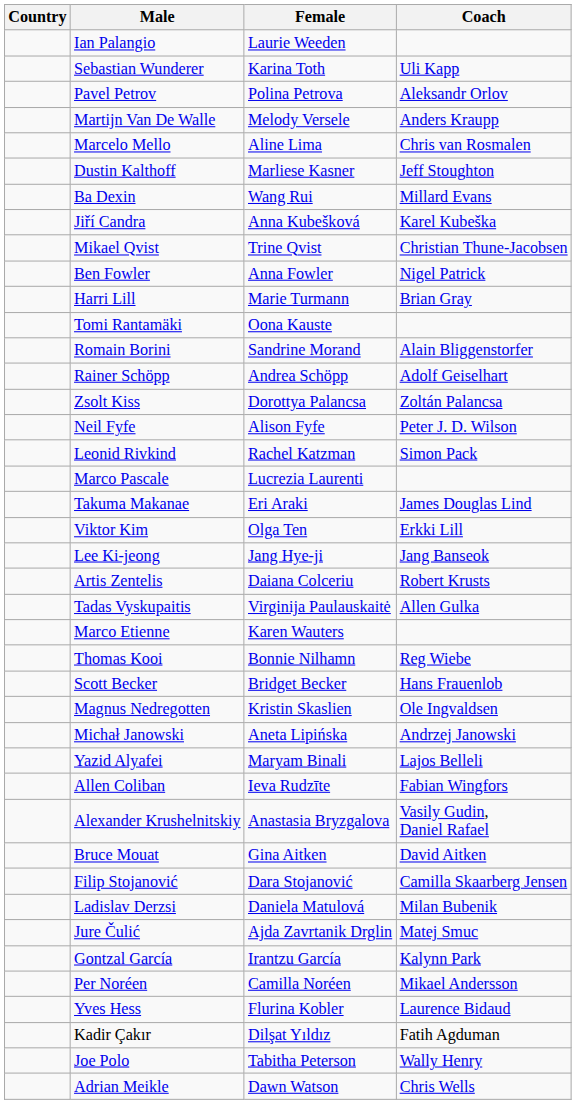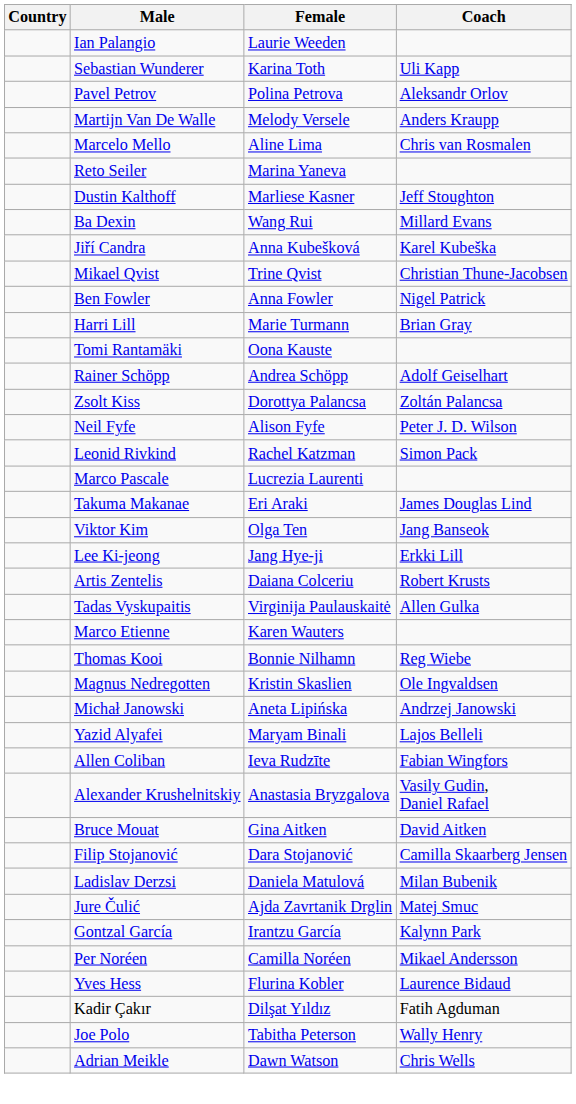 <table class=wikitable>
 <tr>
 <th>Country</th>
 <th>Male</th>
 <th>Female</th>
 <th>Coach</th>
 </tr>
 <tr>
 <td></td>
 <td><a href='#'>Ian Palangio</a></td>
 <td><a href='#'>Laurie Weeden</a></td>
 <td></td>
 </tr>
 <tr>
 <td></td>
 <td><a href='#'>Sebastian Wunderer</a></td>
 <td><a href='#'>Karina Toth</a></td>
 <td><a href='#'>Uli Kapp</a></td>
 </tr>
 <tr>
 <td></td>
 <td><a href='#'>Pavel Petrov</a></td>
 <td><a href='#'>Polina Petrova</a></td>
 <td><a href='#'>Aleksandr Orlov</a></td>
 </tr>
 <tr>
 <td></td>
 <td><a href='#'>Martijn Van De Walle</a></td>
 <td><a href='#'>Melody Versele</a></td>
 <td><a href='#'>Anders Kraupp</a></td>
 </tr>
 <tr>
 <td></td>
 <td><a href='#'>Marcelo Mello</a></td>
 <td><a href='#'>Aline Lima</a></td>
 <td><a href='#'>Chris van Rosmalen</a></td>
+</tr>
+<tr>
+<td></td>
+<td><a href='#'>Reto Seiler</a></td>
+<td><a href='#'>Marina Yaneva</a></td>
+<td></td>
 </tr>
 <tr>
 <td></td>
 <td><a href='#'>Dustin Kalthoff</a></td>
 <td><a href='#'>Marliese Kasner</a></td>
 <td><a href='#'>Jeff Stoughton</a></td>
 </tr>
 <tr>
 <td></td>
 <td><a href='#'>Ba Dexin</a></td>
 <td><a href='#'>Wang Rui</a></td>
 <td><a href='#'>Millard Evans</a></td>
 </tr>
 <tr>
 <td></td>
 <td><a href='#'>Jiří Candra</a></td>
 <td><a href='#'>Anna Kubešková</a></td>
 <td><a href='#'>Karel Kubeška</a></td>
 </tr>
 <tr>
 <td></td>
 <td><a href='#'>Mikael Qvist</a></td>
 <td><a href='#'>Trine Qvist</a></td>
 <td><a href='#'>Christian Thune-Jacobsen</a></td>
 </tr>
 <tr>
 <td></td>
 <td><a href='#'>Ben Fowler</a></td>
 <td><a href='#'>Anna Fowler</a></td>
 <td><a href='#'>Nigel Patrick</a></td>
 </tr>
 <tr>
 <td></td>
 <td><a href='#'>Harri Lill</a></td>
 <td><a href='#'>Marie Turmann</a></td>
 <td><a href='#'>Brian Gray</a></td>
 </tr>
 <tr>
 <td></td>
 <td><a href='#'>Tomi Rantamäki</a></td>
 <td><a href='#'>Oona Kauste</a></td>
 <td></td>
 </tr>
 <tr>
 <td></td>
-<td><a href='#'>Romain Borini</a></td>
-<td><a href='#'>Sandrine Morand</a></td>
-<td><a href='#'>Alain Bliggenstorfer</a></td>
-</tr>
-<tr>
-<td></td>
 <td><a href='#'>Rainer Schöpp</a></td>
 <td><a href='#'>Andrea Schöpp</a></td>
 <td><a href='#'>Adolf Geiselhart</a></td>
 </tr>
 <tr>
 <td></td>
 <td><a href='#'>Zsolt Kiss</a></td>
 <td><a href='#'>Dorottya Palancsa</a></td>
 <td><a href='#'>Zoltán Palancsa</a></td>
 </tr>
 <tr>
 <td></td>
 <td><a href='#'>Neil Fyfe</a></td>
 <td><a href='#'>Alison Fyfe</a></td>
 <td><a href='#'>Peter J. D. Wilson</a></td>
 </tr>
 <tr>
 <td></td>
 <td><a href='#'>Leonid Rivkind</a></td>
 <td><a href='#'>Rachel Katzman</a></td>
 <td><a href='#'>Simon Pack</a></td>
 </tr>
 <tr>
 <td></td>
 <td><a href='#'>Marco Pascale</a></td>
 <td><a href='#'>Lucrezia Laurenti</a></td>
 <td></td>
 </tr>
 <tr>
 <td></td>
 <td><a href='#'>Takuma Makanae</a></td>
 <td><a href='#'>Eri Araki</a></td>
 <td><a href='#'>James Douglas Lind</a></td>
 </tr>
 <tr>
 <td></td>
 <td><a href='#'>Viktor Kim</a></td>
 <td><a href='#'>Olga Ten</a></td>
-<td><a href='#'>Erkki Lill</a></td>
+<td><a href='#'>Jang Banseok</a></td>
 </tr>
 <tr>
 <td></td>
 <td><a href='#'>Lee Ki-jeong</a></td>
 <td><a href='#'>Jang Hye-ji</a></td>
-<td><a href='#'>Jang Banseok</a></td>
+<td><a href='#'>Erkki Lill</a></td>
 </tr>
 <tr>
 <td></td>
 <td><a href='#'>Artis Zentelis</a></td>
 <td><a href='#'>Daiana Colceriu</a></td>
 <td><a href='#'>Robert Krusts</a></td>
 </tr>
 <tr>
 <td></td>
 <td><a href='#'>Tadas Vyskupaitis</a></td>
 <td><a href='#'>Virginija Paulauskaitė</a></td>
 <td><a href='#'>Allen Gulka</a></td>
 </tr>
 <tr>
 <td></td>
 <td><a href='#'>Marco Etienne</a></td>
 <td><a href='#'>Karen Wauters</a></td>
 <td></td>
 </tr>
 <tr>
 <td></td>
 <td><a href='#'>Thomas Kooi</a></td>
 <td><a href='#'>Bonnie Nilhamn</a></td>
 <td><a href='#'>Reg Wiebe</a></td>
-</tr>
-<tr>
-<td></td>
-<td><a href='#'>Scott Becker</a></td>
-<td><a href='#'>Bridget Becker</a></td>
-<td><a href='#'>Hans Frauenlob</a></td>
 </tr>
 <tr>
 <td></td>
 <td><a href='#'>Magnus Nedregotten</a></td>
 <td><a href='#'>Kristin Skaslien</a></td>
 <td><a href='#'>Ole Ingvaldsen</a></td>
 </tr>
 <tr>
 <td></td>
 <td><a href='#'>Michał Janowski</a></td>
 <td><a href='#'>Aneta Lipińska</a></td>
 <td><a href='#'>Andrzej Janowski</a></td>
 </tr>
 <tr>
 <td></td>
 <td><a href='#'>Yazid Alyafei</a></td>
 <td><a href='#'>Maryam Binali</a></td>
 <td><a href='#'>Lajos Belleli</a></td>
 </tr>
 <tr>
 <td></td>
 <td><a href='#'>Allen Coliban</a></td>
 <td><a href='#'>Ieva Rudzīte</a></td>
 <td><a href='#'>Fabian Wingfors</a></td>
 </tr>
 <tr>
 <td></td>
 <td><a href='#'>Alexander Krushelnitskiy</a></td>
 <td><a href='#'>Anastasia Bryzgalova</a></td>
 <td><a href='#'>Vasily Gudin</a>,<br><a href='#'>Daniel Rafael</a></td>
 </tr>
 <tr>
 <td></td>
 <td><a href='#'>Bruce Mouat</a></td>
 <td><a href='#'>Gina Aitken</a></td>
 <td><a href='#'>David Aitken</a></td>
 </tr>
 <tr>
 <td></td>
 <td><a href='#'>Filip Stojanović</a></td>
 <td><a href='#'>Dara Stojanović</a></td>
 <td><a href='#'>Camilla Skaarberg Jensen</a></td>
 </tr>
 <tr>
 <td></td>
 <td><a href='#'>Ladislav Derzsi</a></td>
 <td><a href='#'>Daniela Matulová</a></td>
 <td><a href='#'>Milan Bubenik</a></td>
 </tr>
 <tr>
 <td></td>
 <td><a href='#'>Jure Čulić</a></td>
 <td><a href='#'>Ajda Zavrtanik Drglin</a></td>
 <td><a href='#'>Matej Smuc</a></td>
 </tr>
 <tr>
 <td></td>
 <td><a href='#'>Gontzal García</a></td>
 <td><a href='#'>Irantzu García</a></td>
 <td><a href='#'>Kalynn Park</a></td>
 </tr>
 <tr>
 <td></td>
 <td><a href='#'>Per Noréen</a></td>
 <td><a href='#'>Camilla Noréen</a></td>
 <td><a href='#'>Mikael Andersson</a></td>
 </tr>
 <tr>
 <td></td>
 <td><a href='#'>Yves Hess</a></td>
 <td><a href='#'>Flurina Kobler</a></td>
 <td><a href='#'>Laurence Bidaud</a></td>
 </tr>
 <tr>
 <td></td>
 <td>Kadir Çakır</td>
 <td><a href='#'>Dilşat Yıldız</a></td>
 <td>Fatih Agduman</td>
 </tr>
 <tr>
 <td></td>
 <td><a href='#'>Joe Polo</a></td>
 <td><a href='#'>Tabitha Peterson</a></td>
 <td><a href='#'>Wally Henry</a></td>
 </tr>
 <tr>
 <td></td>
 <td><a href='#'>Adrian Meikle</a></td>
 <td><a href='#'>Dawn Watson</a></td>
 <td><a href='#'>Chris Wells</a></td>
 </tr>
 </table>
